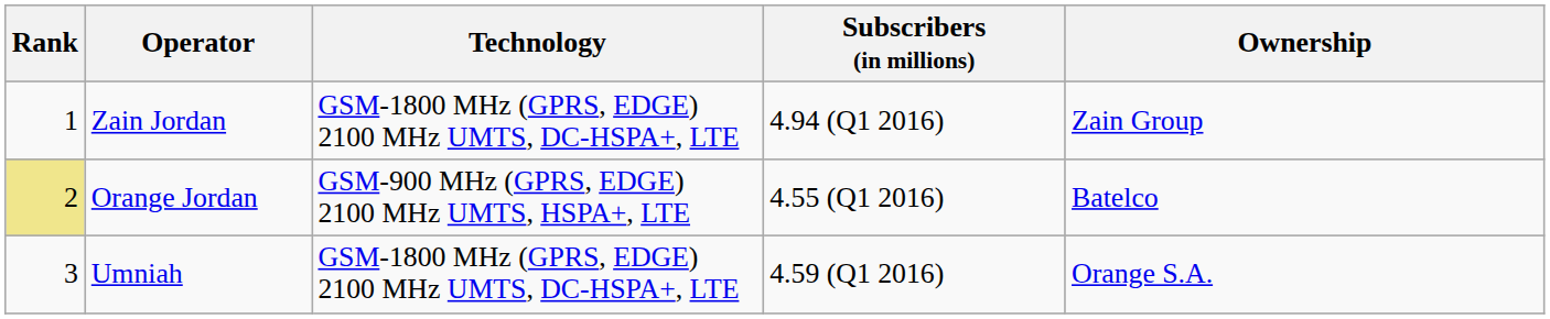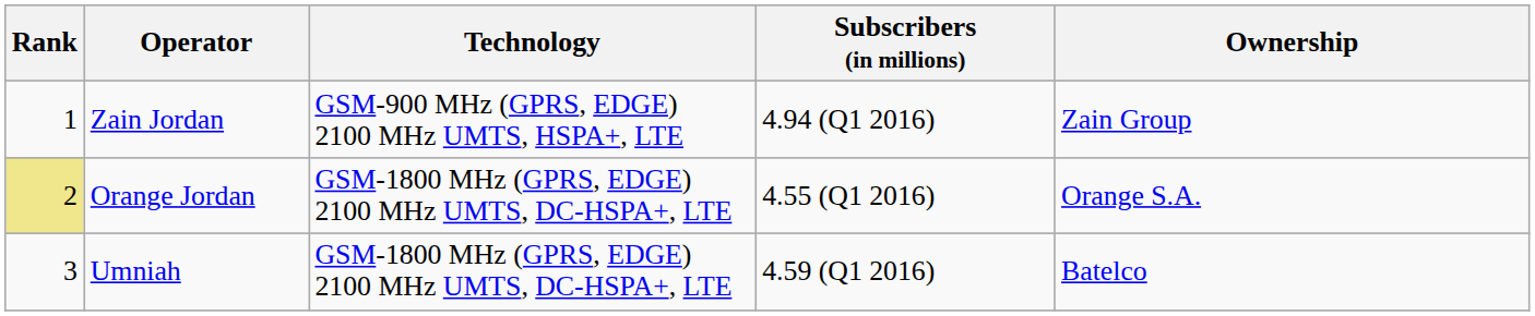 <table class="wikitable">
 <tr>
 <th style="width:3%;">Rank</th>
 <th style="width:15%;">Operator</th>
 <th style="width:30%;">Technology</th>
 <th style="width:20%;">Subscribers<br><small>(in millions)</small></th>
 <th style="width:32%;">Ownership</th>
 </tr>
 <tr>
 <td align=right>1</td>
 <td><a href='#'>Zain Jordan</a></td>
-<td><a href='#'>GSM</a>-1800 MHz (<a href='#'>GPRS</a>, <a href='#'>EDGE</a>)<br>2100 MHz <a href='#'>UMTS</a>, <a href='#'>DC-HSPA+</a>, <a href='#'>LTE</a></td>
+<td><a href='#'>GSM</a>-900 MHz (<a href='#'>GPRS</a>, <a href='#'>EDGE</a>)<br>2100 MHz <a href='#'>UMTS</a>, <a href='#'>HSPA+</a>, <a href='#'>LTE</a></td>
 <td>4.94  (Q1 2016)</td>
 <td><a href='#'>Zain Group</a></td>
 </tr>
 <tr>
 <td align=right style="background: khaki;">2</td>
 <td><a href='#'>Orange Jordan</a></td>
-<td><a href='#'>GSM</a>-900 MHz (<a href='#'>GPRS</a>, <a href='#'>EDGE</a>)<br>2100 MHz <a href='#'>UMTS</a>, <a href='#'>HSPA+</a>, <a href='#'>LTE</a></td>
+<td><a href='#'>GSM</a>-1800 MHz (<a href='#'>GPRS</a>, <a href='#'>EDGE</a>)<br>2100 MHz <a href='#'>UMTS</a>, <a href='#'>DC-HSPA+</a>, <a href='#'>LTE</a></td>
 <td>4.55 (Q1 2016)</td>
-<td><a href='#'>Batelco</a></td>
+<td><a href='#'>Orange S.A.</a></td>
 </tr>
 <tr>
 <td align=right>3</td>
 <td><a href='#'>Umniah</a></td>
 <td><a href='#'>GSM</a>-1800 MHz (<a href='#'>GPRS</a>, <a href='#'>EDGE</a>)<br>2100 MHz <a href='#'>UMTS</a>, <a href='#'>DC-HSPA+</a>, <a href='#'>LTE</a></td>
 <td>4.59 (Q1 2016)</td>
-<td><a href='#'>Orange S.A.</a></td>
+<td><a href='#'>Batelco</a></td>
 </tr>
 </table>
